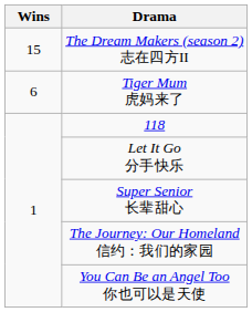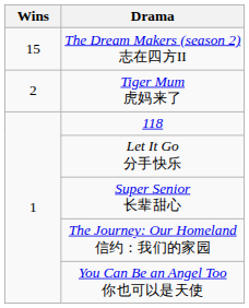 <table class="wikitable plainrowheaders" style="text-align: center">
 <tr>
 <th scope="col" style="width:55px;">Wins</th>
 <th scope="col" style="text-align:center;">Drama</th>
 </tr>
 <tr>
 <td>15</td>
 <td><em><a href='#'>The Dream Makers (season 2)</a></em> <br> 志在四方II</td>
 </tr>
 <tr>
-<td>6</td>
+<td>2</td>
 <td><em><a href='#'>Tiger Mum</a></em><br>虎妈来了</td>
 </tr>
 <tr>
 <td rowspan=5>1</td>
 <td><em><a href='#'>118</a></em></td>
 </tr>
 <tr>
 <td><em>Let It Go</em><br>分手快乐</td>
 </tr>
 <tr>
 <td><em><a href='#'>Super Senior</a></em><br>长辈甜心</td>
 </tr>
 <tr>
 <td><em><a href='#'>The Journey: Our Homeland</a></em> <br> 信约：我们的家园</td>
 </tr>
 <tr>
 <td><em><a href='#'>You Can Be an Angel Too</a></em> <br> 你也可以是天使</td>
 </tr>
 </table>
